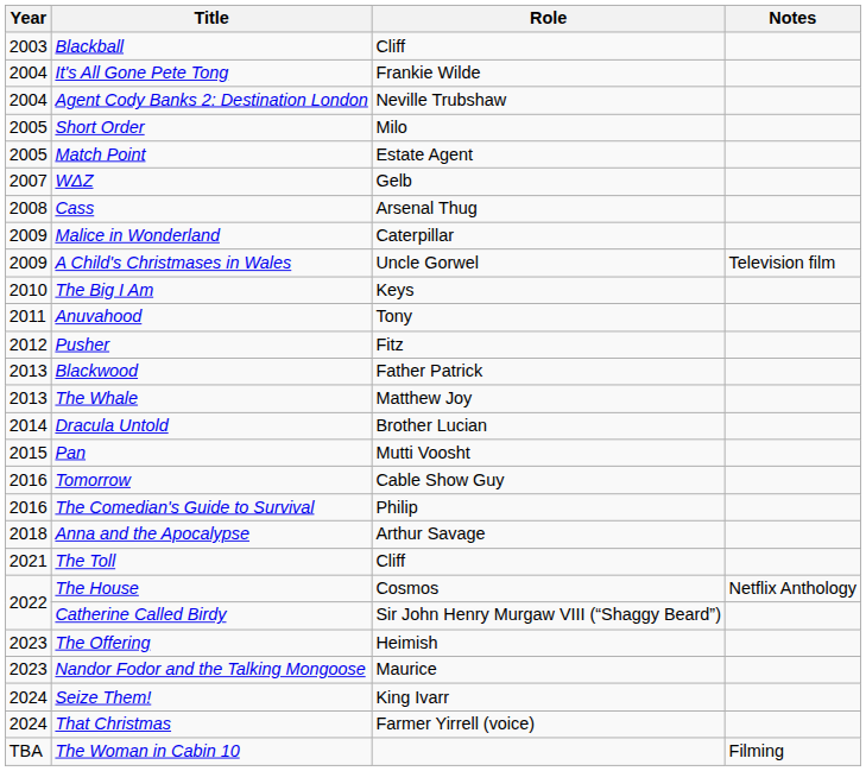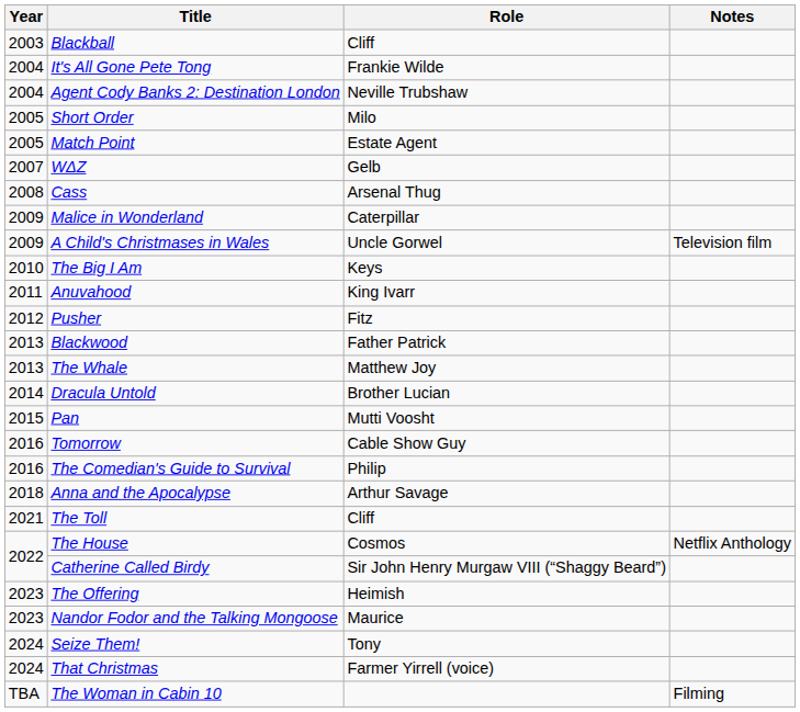 <table class="wikitable sortable">
 <tr>
 <th>Year</th>
 <th>Title</th>
 <th>Role</th>
 <th>Notes</th>
 </tr>
 <tr>
 <td>2003</td>
 <td><em><a href='#'>Blackball</a></em></td>
 <td>Cliff</td>
 <td></td>
 </tr>
 <tr>
 <td>2004</td>
 <td><em><a href='#'>It's All Gone Pete Tong</a></em></td>
 <td>Frankie Wilde</td>
 <td></td>
 </tr>
 <tr>
 <td>2004</td>
 <td><em><a href='#'>Agent Cody Banks 2: Destination London</a></em></td>
 <td>Neville Trubshaw</td>
 <td></td>
 </tr>
 <tr>
 <td>2005</td>
 <td><em><a href='#'>Short Order</a></em></td>
 <td>Milo</td>
 <td></td>
 </tr>
 <tr>
 <td>2005</td>
 <td><em><a href='#'>Match Point</a></em></td>
 <td>Estate Agent</td>
 <td></td>
 </tr>
 <tr>
 <td>2007</td>
 <td><em><a href='#'>WΔZ</a></em></td>
 <td>Gelb</td>
 <td></td>
 </tr>
 <tr>
 <td>2008</td>
 <td><em><a href='#'>Cass</a></em></td>
 <td>Arsenal Thug</td>
 <td></td>
 </tr>
 <tr>
 <td>2009</td>
 <td><em><a href='#'>Malice in Wonderland</a></em></td>
 <td>Caterpillar</td>
 <td></td>
 </tr>
 <tr>
 <td>2009</td>
 <td><em><a href='#'>A Child's Christmases in Wales</a></em></td>
 <td>Uncle Gorwel</td>
 <td>Television film</td>
 </tr>
 <tr>
 <td>2010</td>
 <td><em><a href='#'>The Big I Am</a></em></td>
 <td>Keys</td>
 <td></td>
 </tr>
 <tr>
 <td>2011</td>
 <td><em><a href='#'>Anuvahood</a></em></td>
-<td>Tony</td>
+<td>King Ivarr</td>
 <td></td>
 </tr>
 <tr>
 <td>2012</td>
 <td><em><a href='#'>Pusher</a></em></td>
 <td>Fitz</td>
 <td></td>
 </tr>
 <tr>
 <td>2013</td>
 <td><em><a href='#'>Blackwood</a></em></td>
 <td>Father Patrick</td>
 <td></td>
 </tr>
 <tr>
 <td>2013</td>
 <td><em><a href='#'>The Whale</a></em></td>
 <td>Matthew Joy</td>
 <td></td>
 </tr>
 <tr Also appeared in a number of series of Sherlock Holmes starring Benedict Cumberbatch>
 <td>2014</td>
 <td><em><a href='#'>Dracula Untold</a></em></td>
 <td>Brother Lucian</td>
 <td></td>
 </tr>
 <tr>
 <td>2015</td>
 <td><em><a href='#'>Pan</a></em></td>
 <td>Mutti Voosht</td>
 <td></td>
 </tr>
 <tr>
 <td>2016</td>
 <td><em><a href='#'>Tomorrow</a></em></td>
 <td>Cable Show Guy</td>
 <td></td>
 </tr>
 <tr>
 <td>2016</td>
 <td><em><a href='#'>The Comedian's Guide to Survival</a></em></td>
 <td>Philip</td>
 <td></td>
 </tr>
 <tr>
 <td>2018</td>
 <td><em><a href='#'>Anna and the Apocalypse</a></em></td>
 <td>Arthur Savage</td>
 <td></td>
 </tr>
 <tr>
 <td>2021</td>
 <td><a href='#'><em>The Toll</em></a></td>
 <td>Cliff</td>
 <td></td>
 </tr>
 <tr>
 <td rowspan="2">2022</td>
 <td><em><a href='#'>The House</a></em></td>
 <td>Cosmos</td>
 <td>Netflix Anthology</td>
 </tr>
 <tr>
 <td><em><a href='#'>Catherine Called Birdy</a></em></td>
 <td>Sir John Henry Murgaw VIII (“Shaggy Beard”)</td>
 <td></td>
 </tr>
 <tr>
 <td>2023</td>
 <td><a href='#'><em>The Offering</em></a></td>
 <td>Heimish</td>
 <td></td>
 </tr>
 <tr>
 <td>2023</td>
 <td><em><a href='#'>Nandor Fodor and the Talking Mongoose</a></em></td>
 <td>Maurice</td>
 <td></td>
 </tr>
 <tr>
 <td>2024</td>
 <td><em><a href='#'>Seize Them!</a></em></td>
-<td>King Ivarr</td>
+<td>Tony</td>
 <td></td>
 </tr>
 <tr>
 <td>2024</td>
 <td><em><a href='#'>That Christmas</a></em></td>
 <td>Farmer Yirrell (voice)</td>
 <td></td>
 </tr>
 <tr>
 <td>TBA</td>
 <td><em><a href='#'>The Woman in Cabin 10</a></em></td>
 <td></td>
 <td>Filming</td>
 </tr>
 </table>
